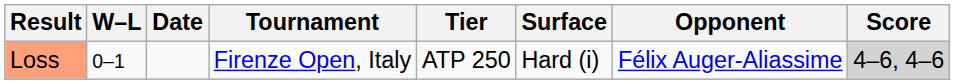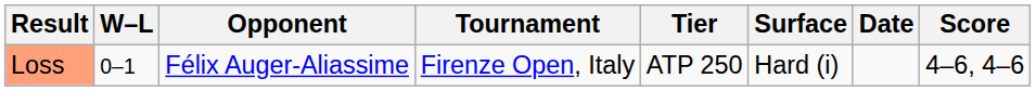 <table class="wikitable">
 <tr>
 <th>Result</th>
 <th class="unsortable">W–L</th>
-<th>Date</th>
+<th>Opponent</th>
 <th>Tournament</th>
 <th>Tier</th>
 <th>Surface</th>
-<th>Opponent</th>
+<th>Date</th>
 <th class="unsortable">Score</th>
 </tr>
 <tr>
 <td bgcolor=FFA07A>Loss</td>
 <td><small>0–1</small></td>
-<td><a href='#'></a></td>
+<td> <a href='#'>Félix Auger-Aliassime</a></td>
 <td><a href='#'>Firenze Open</a>, Italy</td>
 <td>ATP 250</td>
 <td>Hard (i)</td>
-<td> <a href='#'>Félix Auger-Aliassime</a></td>
-<td style="background: lightgrey;">4–6, 4–6</td>
+<td><a href='#'></a></td>
+<td>4–6, 4–6</td>
 </tr>
 </table>
